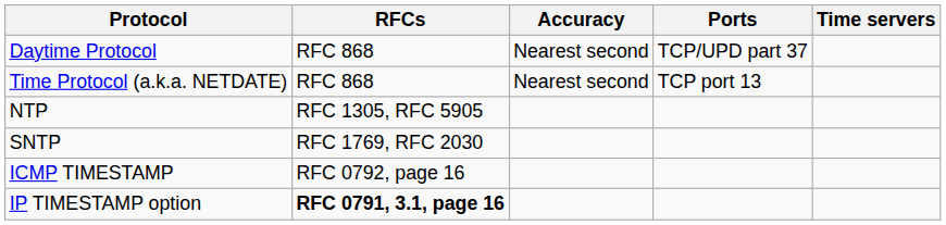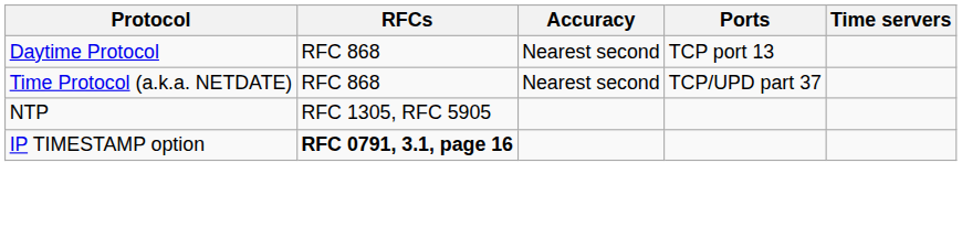 <table class="wikitable">
 <tr>
 <th>Protocol</th>
 <th>RFCs</th>
 <th>Accuracy</th>
 <th>Ports</th>
 <th>Time servers</th>
 </tr>
 <tr>
 <td><a href='#'>Daytime Protocol</a></td>
 <td>RFC 868</td>
 <td>Nearest second</td>
-<td>TCP/UPD part 37</td>
+<td>TCP port 13</td>
 <td></td>
 </tr>
 <tr>
 <td><a href='#'>Time Protocol</a> (a.k.a. NETDATE)</td>
 <td>RFC 868</td>
 <td>Nearest second</td>
-<td>TCP port 13</td>
+<td>TCP/UPD part 37</td>
 <td></td>
 </tr>
 <tr>
 <td>NTP</td>
 <td>RFC 1305, RFC 5905</td>
-<td></td>
-<td></td>
-<td></td>
-</tr>
-<tr>
-<td>SNTP</td>
-<td>RFC 1769, RFC 2030</td>
-<td></td>
-<td></td>
-<td></td>
-</tr>
-<tr>
-<td><a href='#'>ICMP</a> TIMESTAMP</td>
-<td>RFC 0792, page 16</td>
 <td></td>
 <td></td>
 <td></td>
 </tr>
 <tr>
 <td><a href='#'>IP</a> TIMESTAMP option</td>
 <td><strong>RFC 0791, 3.1, page 16</strong></td>
 <td></td>
 <td></td>
 <td></td>
 </tr>
 </table>
